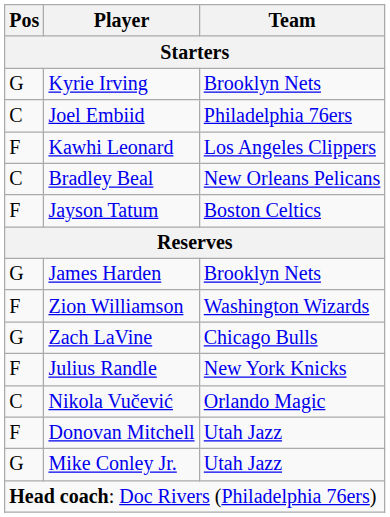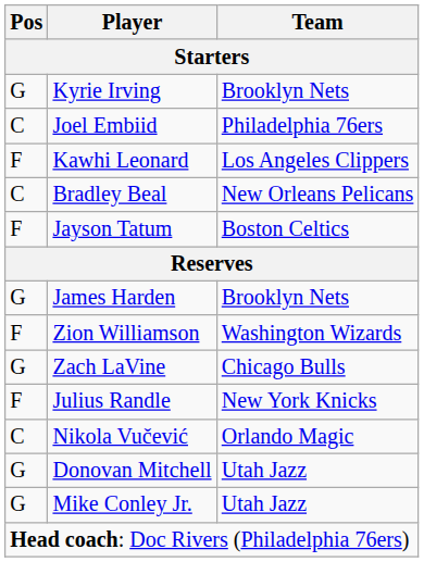 <table class="wikitable">
 <tr>
 <th>Pos</th>
 <th>Player</th>
 <th>Team</th>
 </tr>
 <tr>
 <th scope="col" colspan="4">Starters</th>
 </tr>
 <tr>
 <td>G</td>
 <td><a href='#'>Kyrie Irving</a></td>
 <td><a href='#'>Brooklyn Nets</a></td>
 </tr>
 <tr>
 <td>C</td>
 <td><a href='#'>Joel Embiid</a></td>
 <td><a href='#'>Philadelphia 76ers</a></td>
 </tr>
 <tr>
 <td>F</td>
 <td><a href='#'>Kawhi Leonard</a></td>
 <td><a href='#'>Los Angeles Clippers</a></td>
 </tr>
 <tr>
 <td>C</td>
 <td><a href='#'>Bradley Beal</a></td>
 <td><a href='#'>New Orleans Pelicans</a></td>
 </tr>
 <tr>
 <td>F</td>
 <td><a href='#'>Jayson Tatum</a></td>
 <td><a href='#'>Boston Celtics</a></td>
 </tr>
 <tr>
 <th scope="col" colspan="4">Reserves</th>
 </tr>
 <tr>
 <td>G</td>
 <td><a href='#'>James Harden</a></td>
 <td><a href='#'>Brooklyn Nets</a></td>
 </tr>
 <tr>
 <td>F</td>
 <td><a href='#'>Zion Williamson</a></td>
 <td><a href='#'>Washington Wizards</a></td>
 </tr>
 <tr>
 <td>G</td>
 <td><a href='#'>Zach LaVine</a></td>
 <td><a href='#'>Chicago Bulls</a></td>
 </tr>
 <tr>
 <td>F</td>
 <td><a href='#'>Julius Randle</a></td>
 <td><a href='#'>New York Knicks</a></td>
 </tr>
 <tr>
 <td>C</td>
 <td><a href='#'>Nikola Vučević</a></td>
 <td><a href='#'>Orlando Magic</a></td>
 </tr>
 <tr>
-<td>F</td>
+<td>G</td>
 <td><a href='#'>Donovan Mitchell</a></td>
 <td><a href='#'>Utah Jazz</a></td>
 </tr>
 <tr>
 <td>G</td>
 <td><a href='#'>Mike Conley Jr.</a></td>
 <td><a href='#'>Utah Jazz</a></td>
 </tr>
 <tr>
 <td colspan="3"><strong>Head coach</strong>: <a href='#'>Doc Rivers</a> (<a href='#'>Philadelphia 76ers</a>)</td>
 </tr>
 </table>
